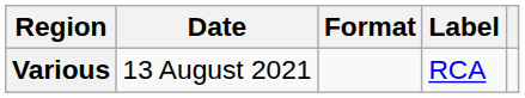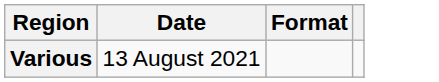 <table class="wikitable plainrowheaders">
 <tr>
 <th scope="col">Region</th>
 <th scope="col">Date</th>
 <th scope="col">Format</th>
-<th scope="col">Label</th>
 <th scope="col"></th>
 </tr>
 <tr>
 <th scope="row">Various</th>
 <td>13 August 2021</td>
 <td></td>
-<td><a href='#'>RCA</a></td>
 <td></td>
 </tr>
 </table>
